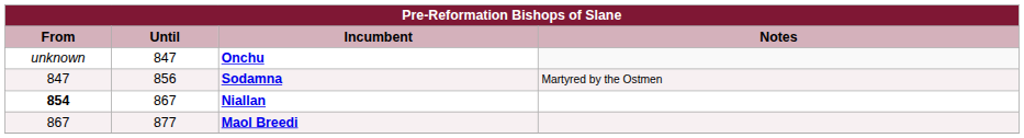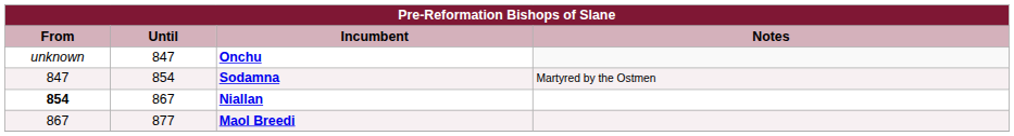 <table class="wikitable" style="width:95%;" border="1" cellpadding="2">
 <tr>
 <th colspan="4" style="background-color: #7F1734; color: white;">Pre-Reformation Bishops of Slane</th>
 </tr>
 <tr valign=top>
 <th style="background-color:#D4B1BB" width="10%">From</th>
 <th style="background-color:#D4B1BB" width="10%">Until</th>
 <th style="background-color:#D4B1BB" width="30%">Incumbent</th>
 <th style="background-color:#D4B1BB" width="45%">Notes</th>
 </tr>
 <tr valign=top bgcolor="white">
 <td align=center><em>unknown</em></td>
 <td align=center>847</td>
 <td><strong><a href='#'>Onchu</a></strong></td>
 </tr>
 <tr valign=top bgcolor="#F7F0F2">
 <td align=center>847</td>
-<td align=center>856</td>
+<td align=center>854</td>
 <td><strong><a href='#'>Sodamna</a></strong></td>
 <td><small>Martyred by the Ostmen</small></td>
 </tr>
 <tr valign=top bgcolor="white">
 <td align=center><strong>854</strong></td>
 <td align=center>867</td>
 <td><strong><a href='#'>Niallan</a></strong></td>
 <td></td>
 </tr>
 <tr valign=top bgcolor="#F7F0F2">
 <td align=center>867</td>
 <td align=center>877</td>
 <td><strong><a href='#'>Maol Breedi</a></strong></td>
 <td></td>
 </tr>
 <tr valign=top bgcolor="#F7F0F2">
 </tr>
 </table>
